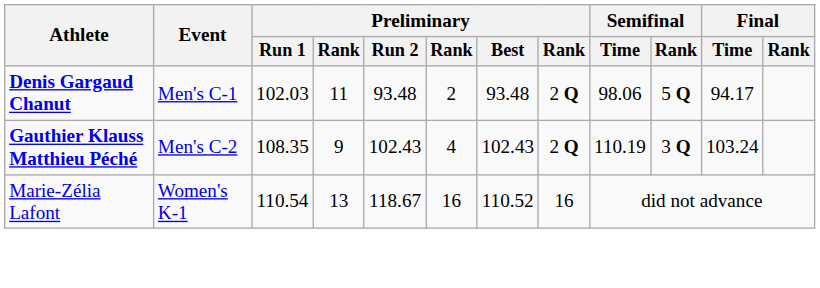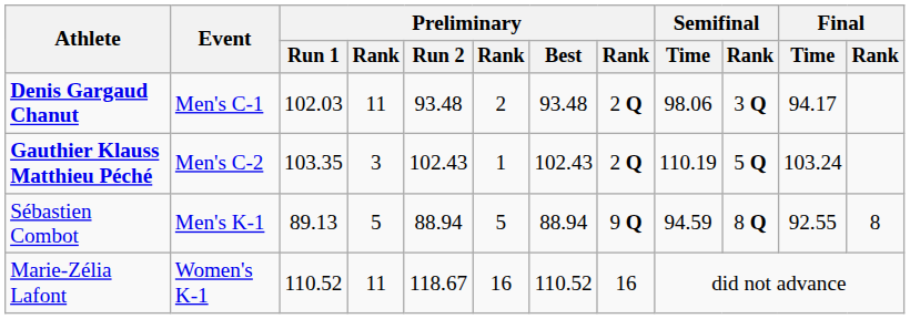 <table class="wikitable" style="font-size:90%">
 <tr>
 <th rowspan=2>Athlete</th>
 <th rowspan=2>Event</th>
 <th colspan=6>Preliminary</th>
 <th colspan=2>Semifinal</th>
 <th colspan=2>Final</th>
 </tr>
 <tr style="font-size:95%">
 <th>Run 1</th>
 <th>Rank</th>
 <th>Run 2</th>
 <th>Rank</th>
 <th>Best</th>
 <th>Rank</th>
 <th>Time</th>
 <th>Rank</th>
 <th>Time</th>
 <th>Rank</th>
 </tr>
 <tr align=center>
 <td align=left><strong><a href='#'>Denis Gargaud Chanut</a></strong></td>
 <td align=left><a href='#'>Men's C-1</a></td>
 <td>102.03</td>
 <td>11</td>
 <td>93.48</td>
 <td>2</td>
 <td>93.48</td>
 <td>2 <strong>Q</strong></td>
 <td>98.06</td>
-<td>5 <strong>Q</strong></td>
+<td>3 <strong>Q</strong></td>
 <td>94.17</td>
 <td></td>
 </tr>
 <tr align=center>
 <td align=left><strong><a href='#'>Gauthier Klauss</a><br><a href='#'>Matthieu Péché</a></strong></td>
 <td align=left><a href='#'>Men's C-2</a></td>
-<td>108.35</td>
-<td>9</td>
+<td>103.35</td>
+<td>3</td>
 <td>102.43</td>
-<td>4</td>
+<td>1</td>
 <td>102.43</td>
 <td>2 <strong>Q</strong></td>
 <td>110.19</td>
-<td>3 <strong>Q</strong></td>
+<td>5 <strong>Q</strong></td>
 <td>103.24</td>
 <td></td>
 </tr>
 <tr align=center>
+<td align=left><a href='#'>Sébastien Combot</a></td>
+<td align=left><a href='#'>Men's K-1</a></td>
+<td>89.13</td>
+<td>5</td>
+<td>88.94</td>
+<td>5</td>
+<td>88.94</td>
+<td>9 <strong>Q</strong></td>
+<td>94.59</td>
+<td>8 <strong>Q</strong></td>
+<td>92.55</td>
+<td>8</td>
+</tr>
+<tr align=center>
 <td align=left><a href='#'>Marie-Zélia Lafont</a></td>
 <td align=left><a href='#'>Women's K-1</a></td>
-<td>110.54</td>
-<td>13</td>
+<td>110.52</td>
+<td>11</td>
 <td>118.67</td>
 <td>16</td>
 <td>110.52</td>
 <td>16</td>
 <td colspan=4>did not advance</td>
 </tr>
 </table>
